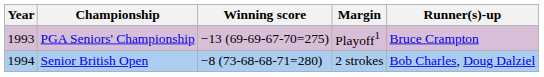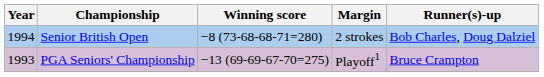 <table class="wikitable">
 <tr>
 <th>Year</th>
 <th>Championship</th>
 <th>Winning score</th>
 <th>Margin</th>
 <th>Runner(s)-up</th>
 </tr>
+<tr style="background:#ABCDEF;">
+<td>1994</td>
+<td><a href='#'>Senior British Open</a></td>
+<td>−8 (73-68-68-71=280)</td>
+<td>2 strokes</td>
+<td> <a href='#'>Bob Charles</a>,  <a href='#'>Doug Dalziel</a></td>
+</tr>
 <tr style="background:#D8BFD8;">
 <td>1993</td>
 <td><a href='#'>PGA Seniors' Championship</a></td>
 <td>−13 (69-69-67-70=275)</td>
 <td>Playoff<sup>1</sup></td>
 <td> <a href='#'>Bruce Crampton</a></td>
 </tr>
-<tr style="background:#ABCDEF;">
-<td>1994</td>
-<td><a href='#'>Senior British Open</a></td>
-<td>−8 (73-68-68-71=280)</td>
-<td>2 strokes</td>
-<td> <a href='#'>Bob Charles</a>,  <a href='#'>Doug Dalziel</a></td>
-</tr>
 </table>
